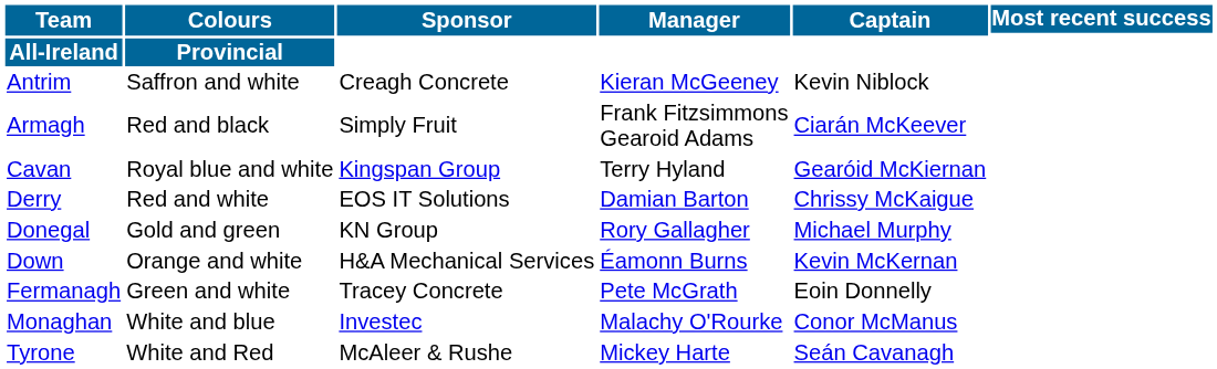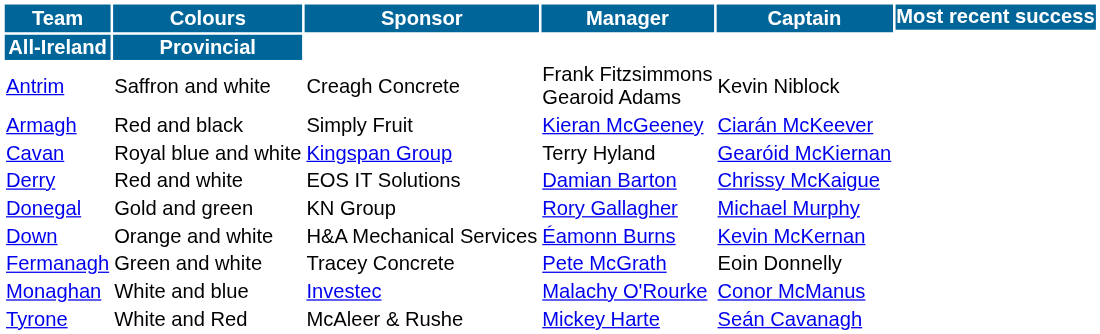 <table cellpadding="1" style="margin:1em auto;">
 <tr style="background:#069; color:white;">
 <th rowspan="2">Team</th>
 <th rowspan="2">Colours</th>
 <th rowspan="2">Sponsor</th>
 <th rowspan="2">Manager</th>
 <th rowspan="2">Captain</th>
 <th colspan="2">Most recent success</th>
 </tr>
 <tr>
 </tr>
 <tr style="background:#069; color:white;">
 <th>All-Ireland</th>
 <th>Provincial</th>
 </tr>
 <tr>
 <td><a href='#'>Antrim</a></td>
 <td> Saffron and white</td>
 <td>Creagh Concrete</td>
-<td><a href='#'>Kieran McGeeney</a></td>
+<td>Frank Fitzsimmons<br>Gearoid Adams</td>
 <td>Kevin Niblock</td>
 <td></td>
 <td></td>
 </tr>
 <tr>
 <td><a href='#'>Armagh</a></td>
 <td> Red and black</td>
 <td>Simply Fruit</td>
-<td>Frank Fitzsimmons<br>Gearoid Adams</td>
+<td><a href='#'>Kieran McGeeney</a></td>
 <td><a href='#'>Ciarán McKeever</a></td>
 <td></td>
 <td></td>
 </tr>
 <tr>
 <td><a href='#'>Cavan</a></td>
 <td> Royal blue and white</td>
 <td><a href='#'>Kingspan Group</a></td>
 <td>Terry Hyland</td>
 <td><a href='#'>Gearóid McKiernan</a></td>
 <td></td>
 <td></td>
 </tr>
 <tr>
 <td><a href='#'>Derry</a></td>
 <td> Red and white</td>
 <td>EOS IT Solutions</td>
 <td><a href='#'>Damian Barton</a></td>
 <td><a href='#'>Chrissy McKaigue</a></td>
 <td></td>
 <td></td>
 </tr>
 <tr>
 <td><a href='#'>Donegal</a></td>
 <td> Gold and green</td>
 <td>KN Group</td>
 <td><a href='#'>Rory Gallagher</a></td>
 <td><a href='#'>Michael Murphy</a></td>
 <td></td>
 <td></td>
 </tr>
 <tr>
 <td><a href='#'>Down</a></td>
 <td> Orange and white</td>
 <td>H&A Mechanical Services</td>
 <td><a href='#'>Éamonn Burns</a></td>
 <td><a href='#'>Kevin McKernan</a></td>
 <td></td>
 <td></td>
 </tr>
 <tr>
 <td><a href='#'>Fermanagh</a></td>
 <td> Green and white</td>
 <td>Tracey Concrete</td>
 <td><a href='#'>Pete McGrath</a></td>
 <td>Eoin Donnelly</td>
 <td></td>
 <td></td>
 </tr>
 <tr>
 <td><a href='#'>Monaghan</a></td>
 <td> White and blue</td>
 <td><a href='#'>Investec</a></td>
 <td><a href='#'>Malachy O'Rourke</a></td>
 <td><a href='#'>Conor McManus</a></td>
 <td></td>
 <td></td>
 </tr>
 <tr>
 <td><a href='#'>Tyrone</a></td>
 <td> White and Red</td>
 <td>McAleer & Rushe</td>
 <td><a href='#'>Mickey Harte</a></td>
 <td><a href='#'>Seán Cavanagh</a></td>
 <td></td>
 <td></td>
 </tr>
 </table>
